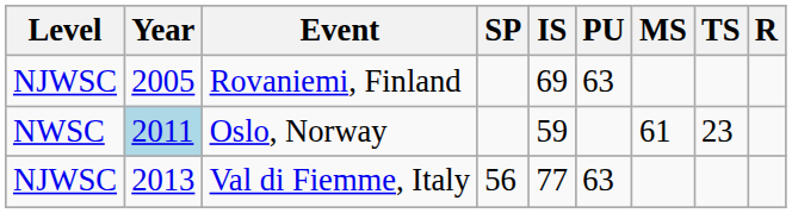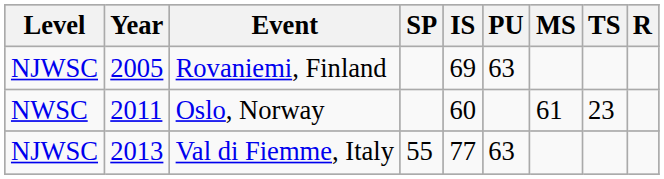 <table class="wikitable sortable">
 <tr>
 <th>Level</th>
 <th>Year</th>
 <th>Event</th>
 <th>SP</th>
 <th>IS</th>
 <th>PU</th>
 <th>MS</th>
 <th>TS</th>
 <th>R</th>
 </tr>
 <tr>
 <td><a href='#'>NJWSC</a></td>
 <td><a href='#'>2005</a></td>
 <td> <a href='#'>Rovaniemi</a>, Finland</td>
 <td></td>
 <td>69</td>
 <td>63</td>
 <td></td>
 <td></td>
 <td></td>
 </tr>
 <tr>
 <td><a href='#'>NWSC</a></td>
-<td style="background: lightblue;"><a href='#'>2011</a></td>
+<td><a href='#'>2011</a></td>
 <td> <a href='#'>Oslo</a>, Norway</td>
 <td></td>
-<td>59</td>
+<td>60</td>
 <td></td>
 <td>61</td>
 <td>23</td>
 <td></td>
 </tr>
 <tr>
 <td><a href='#'>NJWSC</a></td>
 <td><a href='#'>2013</a></td>
 <td> <a href='#'>Val di Fiemme</a>, Italy</td>
-<td>56</td>
+<td>55</td>
 <td>77</td>
 <td>63</td>
 <td></td>
 <td></td>
 <td></td>
 </tr>
 </table>
